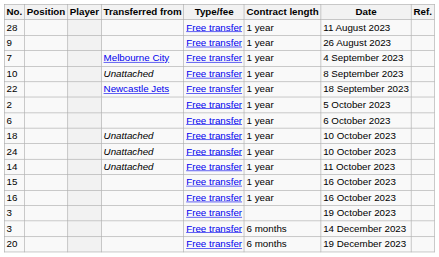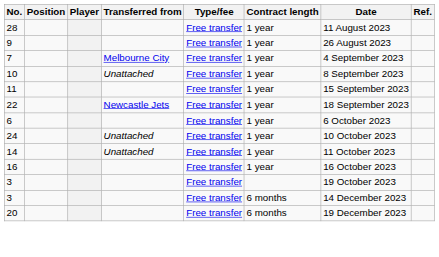 <table class="wikitable plainrowheaders sortable" style="text-align:center; text-align:left">
 <tr>
 <th scope="col">No.</th>
 <th scope="col">Position</th>
 <th scope="col">Player</th>
 <th scope="col">Transferred from</th>
 <th scope="col">Type/fee</th>
 <th scope="col">Contract length</th>
 <th scope="col">Date</th>
 <th class="unsortable" scope="col">Ref.</th>
 </tr>
 <tr>
 <td>28</td>
 <td></td>
 <th scope="row"></th>
 <td></td>
 <td><a href='#'>Free transfer</a></td>
 <td>1 year</td>
 <td>11 August 2023</td>
 <td></td>
 </tr>
 <tr>
 <td>9</td>
 <td></td>
 <th scope="row"></th>
 <td></td>
 <td><a href='#'>Free transfer</a></td>
 <td>1 year</td>
 <td>26 August 2023</td>
 <td></td>
 </tr>
 <tr>
 <td>7</td>
 <td></td>
 <th scope="row"></th>
 <td><a href='#'>Melbourne City</a></td>
 <td><a href='#'>Free transfer</a></td>
 <td>1 year</td>
 <td>4 September 2023</td>
 <td></td>
 </tr>
 <tr>
 <td>10</td>
 <td></td>
 <th scope="row"></th>
 <td><em>Unattached</em></td>
 <td><a href='#'>Free transfer</a></td>
 <td>1 year</td>
 <td>8 September 2023</td>
 <td></td>
 </tr>
 <tr>
+<td>11</td>
+<td></td>
+<th scope="row"></th>
+<td></td>
+<td><a href='#'>Free transfer</a></td>
+<td>1 year</td>
+<td>15 September 2023</td>
+<td></td>
+</tr>
+<tr>
 <td>22</td>
 <td></td>
 <th scope="row"></th>
 <td><a href='#'>Newcastle Jets</a></td>
 <td><a href='#'>Free transfer</a></td>
 <td>1 year</td>
 <td>18 September 2023</td>
 <td></td>
 </tr>
 <tr>
-<td>2</td>
-<td></td>
-<th scope="row"></th>
-<td></td>
-<td><a href='#'>Free transfer</a></td>
-<td>1 year</td>
-<td>5 October 2023</td>
-<td></td>
-</tr>
-<tr>
 <td>6</td>
 <td></td>
 <th scope="row"></th>
 <td></td>
 <td><a href='#'>Free transfer</a></td>
 <td>1 year</td>
 <td>6 October 2023</td>
-<td></td>
-</tr>
-<tr>
-<td>18</td>
-<td></td>
-<th scope="row"></th>
-<td><em>Unattached</em></td>
-<td><a href='#'>Free transfer</a></td>
-<td>1 year</td>
-<td>10 October 2023</td>
 <td></td>
 </tr>
 <tr>
 <td>24</td>
 <td></td>
 <th scope="row"></th>
 <td><em>Unattached</em></td>
 <td><a href='#'>Free transfer</a></td>
 <td>1 year</td>
 <td>10 October 2023</td>
 <td></td>
 </tr>
 <tr>
 <td>14</td>
 <td></td>
 <th scope="row"></th>
 <td><em>Unattached</em></td>
 <td><a href='#'>Free transfer</a></td>
 <td>1 year</td>
 <td>11 October 2023</td>
-<td></td>
-</tr>
-<tr>
-<td>15</td>
-<td></td>
-<th scope="row"></th>
-<td></td>
-<td><a href='#'>Free transfer</a></td>
-<td>1 year</td>
-<td>16 October 2023</td>
 <td></td>
 </tr>
 <tr>
 <td>16</td>
 <td></td>
 <th scope="row"></th>
 <td></td>
 <td><a href='#'>Free transfer</a></td>
 <td>1 year</td>
 <td>16 October 2023</td>
 <td></td>
 </tr>
 <tr>
 <td>3</td>
 <td></td>
 <th scope="row"></th>
 <td></td>
 <td><a href='#'>Free transfer</a></td>
 <td></td>
 <td>19 October 2023</td>
 <td></td>
 </tr>
 <tr>
 <td>3</td>
 <td></td>
 <th scope="row"></th>
 <td></td>
 <td><a href='#'>Free transfer</a></td>
 <td>6 months</td>
 <td>14 December 2023</td>
 <td></td>
 </tr>
 <tr>
 <td>20</td>
 <td></td>
 <th scope="row"></th>
 <td></td>
 <td><a href='#'>Free transfer</a></td>
 <td>6 months</td>
 <td>19 December 2023</td>
 <td></td>
 </tr>
 </table>
